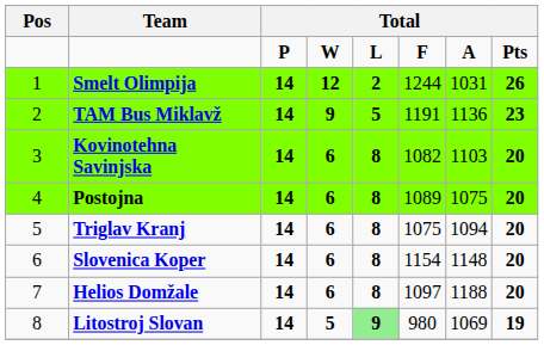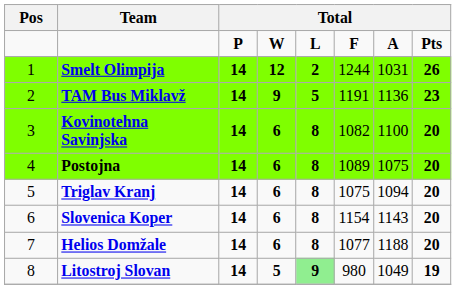 <table class=wikitable style="text-align: center; font-size:95%">
 <tr>
 <th width="44">Pos</th>
 <th width="148">Team</th>
 <th colspan=7>Total</th>
 </tr>
 <tr>
 <td></td>
 <td></td>
 <td width="30"><strong>P</strong></td>
 <td width="30"><strong>W</strong></td>
 <td width="30"><strong>L</strong></td>
 <td width="30"><strong>F</strong></td>
 <td width="30"><strong>A</strong></td>
 <td width="30"><strong>Pts</strong></td>
 </tr>
 <tr bgcolor="#7fff00">
 <td>1</td>
 <td align="left"><strong><a href='#'>Smelt Olimpija</a></strong></td>
 <td><strong>14</strong></td>
 <td><strong>12</strong></td>
 <td><strong>2</strong></td>
 <td>1244</td>
 <td>1031</td>
 <td><strong>26</strong></td>
 </tr>
 <tr bgcolor="#7fff00">
 <td>2</td>
 <td align="left"><strong><a href='#'>TAM Bus Miklavž</a></strong></td>
 <td><strong>14</strong></td>
 <td><strong>9</strong></td>
 <td><strong>5</strong></td>
 <td>1191</td>
 <td>1136</td>
 <td><strong>23</strong></td>
 </tr>
 <tr bgcolor="#7fff00">
 <td>3</td>
 <td align="left"><strong><a href='#'>Kovinotehna Savinjska</a></strong></td>
 <td><strong>14</strong></td>
 <td><strong>6</strong></td>
 <td><strong>8</strong></td>
 <td>1082</td>
-<td>1103</td>
+<td>1100</td>
 <td><strong>20</strong></td>
 </tr>
 <tr bgcolor="#7fff00">
 <td>4</td>
 <td align="left"><strong>Postojna</strong></td>
 <td><strong>14</strong></td>
 <td><strong>6</strong></td>
 <td><strong>8</strong></td>
 <td>1089</td>
 <td>1075</td>
 <td><strong>20</strong></td>
 </tr>
 <tr>
 <td>5</td>
 <td align="left"><strong><a href='#'>Triglav Kranj</a></strong></td>
 <td><strong>14</strong></td>
 <td><strong>6</strong></td>
 <td><strong>8</strong></td>
 <td>1075</td>
 <td>1094</td>
 <td><strong>20</strong></td>
 </tr>
 <tr>
 <td>6</td>
 <td align="left"><strong><a href='#'>Slovenica Koper</a></strong></td>
 <td><strong>14</strong></td>
 <td><strong>6</strong></td>
 <td><strong>8</strong></td>
 <td>1154</td>
-<td>1148</td>
+<td>1143</td>
 <td><strong>20</strong></td>
 </tr>
 <tr>
 <td>7</td>
 <td align="left"><strong><a href='#'>Helios Domžale</a></strong></td>
 <td><strong>14</strong></td>
 <td><strong>6</strong></td>
 <td><strong>8</strong></td>
-<td>1097</td>
+<td>1077</td>
 <td>1188</td>
 <td><strong>20</strong></td>
 </tr>
 <tr>
 <td>8</td>
 <td align="left"><strong><a href='#'>Litostroj Slovan</a></strong></td>
 <td><strong>14</strong></td>
 <td><strong>5</strong></td>
 <td style="background: lightgreen;"><strong>9</strong></td>
 <td>980</td>
-<td>1069</td>
+<td>1049</td>
 <td><strong>19</strong></td>
 </tr>
 <tr>
 </tr>
 </table>
